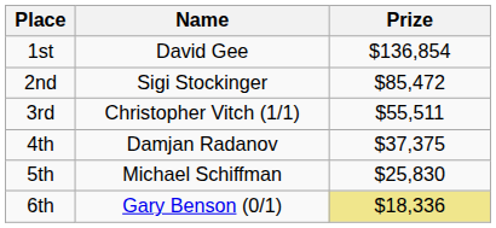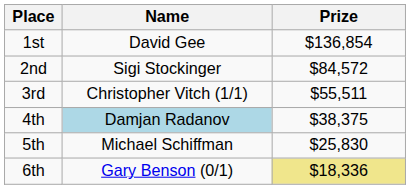 <table class="wikitable">
 <tr>
 <th width="50">Place</th>
 <th width="200">Name</th>
 <th width="125">Prize</th>
 </tr>
 <tr>
 <td align = "center">1st</td>
 <td align = "center">David Gee</td>
 <td align = "center">$136,854</td>
 </tr>
 <tr>
 <td align = "center">2nd</td>
 <td align = "center">Sigi Stockinger</td>
-<td align = "center">$85,472</td>
+<td align = "center">$84,572</td>
 </tr>
 <tr>
 <td align = "center">3rd</td>
 <td align = "center">Christopher Vitch (1/1)</td>
 <td align = "center">$55,511</td>
 </tr>
 <tr>
 <td align = "center">4th</td>
-<td align = "center">Damjan Radanov</td>
-<td align = "center">$37,375</td>
+<td align = "center" style="background: lightblue;">Damjan Radanov</td>
+<td align = "center">$38,375</td>
 </tr>
 <tr>
 <td align = "center">5th</td>
 <td align = "center">Michael Schiffman</td>
 <td align = "center">$25,830</td>
 </tr>
 <tr>
 <td align = "center">6th</td>
 <td align = "center"><a href='#'>Gary Benson</a> (0/1)</td>
 <td align = "center" style="background: khaki;">$18,336</td>
 </tr>
 </table>
